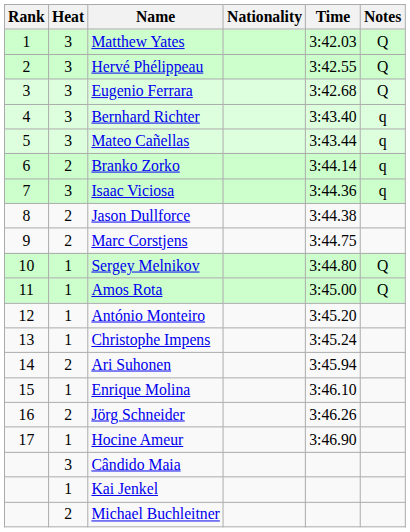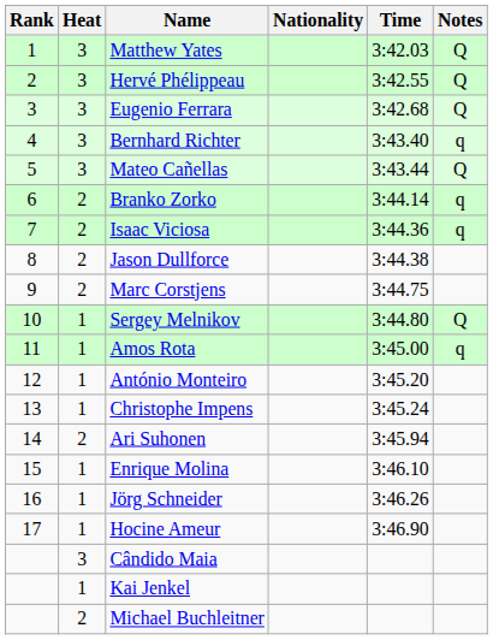 <table class="wikitable sortable" style="text-align:center">
 <tr>
 <th>Rank</th>
 <th>Heat</th>
 <th>Name</th>
 <th>Nationality</th>
 <th>Time</th>
 <th>Notes</th>
 </tr>
 <tr bgcolor=ccffcc>
 <td>1</td>
 <td>3</td>
 <td align="left"><a href='#'>Matthew Yates</a></td>
 <td align=left></td>
 <td>3:42.03</td>
 <td>Q</td>
 </tr>
 <tr bgcolor=ccffcc>
 <td>2</td>
 <td>3</td>
 <td align="left"><a href='#'>Hervé Phélippeau</a></td>
 <td align=left></td>
 <td>3:42.55</td>
 <td>Q</td>
 </tr>
 <tr bgcolor=ddffdd>
 <td>3</td>
 <td>3</td>
 <td align="left"><a href='#'>Eugenio Ferrara</a></td>
 <td align=left></td>
 <td>3:42.68</td>
 <td>Q</td>
 </tr>
 <tr bgcolor=ddffdd>
 <td>4</td>
 <td>3</td>
 <td align="left"><a href='#'>Bernhard Richter</a></td>
 <td align=left></td>
 <td>3:43.40</td>
 <td>q</td>
 </tr>
 <tr bgcolor=ddffdd>
 <td>5</td>
 <td>3</td>
 <td align="left"><a href='#'>Mateo Cañellas</a></td>
 <td align=left></td>
 <td>3:43.44</td>
-<td>q</td>
+<td>Q</td>
 </tr>
 <tr bgcolor=ccffcc>
 <td>6</td>
 <td>2</td>
 <td align="left"><a href='#'>Branko Zorko</a></td>
 <td align=left></td>
 <td>3:44.14</td>
 <td>q</td>
 </tr>
 <tr bgcolor=ccffcc>
 <td>7</td>
-<td>3</td>
+<td>2</td>
 <td align="left"><a href='#'>Isaac Viciosa</a></td>
 <td align=left></td>
 <td>3:44.36</td>
 <td>q</td>
 </tr>
 <tr>
 <td>8</td>
 <td>2</td>
 <td align="left"><a href='#'>Jason Dullforce</a></td>
 <td align=left></td>
 <td>3:44.38</td>
 <td></td>
 </tr>
 <tr>
 <td>9</td>
 <td>2</td>
 <td align="left"><a href='#'>Marc Corstjens</a></td>
 <td align=left></td>
 <td>3:44.75</td>
 <td></td>
 </tr>
 <tr bgcolor=ccffcc>
 <td>10</td>
 <td>1</td>
 <td align="left"><a href='#'>Sergey Melnikov</a></td>
 <td align=left></td>
 <td>3:44.80</td>
 <td>Q</td>
 </tr>
 <tr bgcolor=ccffcc>
 <td>11</td>
 <td>1</td>
 <td align="left"><a href='#'>Amos Rota</a></td>
 <td align=left></td>
 <td>3:45.00</td>
-<td>Q</td>
+<td>q</td>
 </tr>
 <tr>
 <td>12</td>
 <td>1</td>
 <td align="left"><a href='#'>António Monteiro</a></td>
 <td align=left></td>
 <td>3:45.20</td>
 <td></td>
 </tr>
 <tr>
 <td>13</td>
 <td>1</td>
 <td align="left"><a href='#'>Christophe Impens</a></td>
 <td align=left></td>
 <td>3:45.24</td>
 <td></td>
 </tr>
 <tr>
 <td>14</td>
 <td>2</td>
 <td align="left"><a href='#'>Ari Suhonen</a></td>
 <td align=left></td>
 <td>3:45.94</td>
 <td></td>
 </tr>
 <tr>
 <td>15</td>
 <td>1</td>
 <td align="left"><a href='#'>Enrique Molina</a></td>
 <td align=left></td>
 <td>3:46.10</td>
 <td></td>
 </tr>
 <tr>
 <td>16</td>
-<td>2</td>
+<td>1</td>
 <td align="left"><a href='#'>Jörg Schneider</a></td>
 <td align=left></td>
 <td>3:46.26</td>
 <td></td>
 </tr>
 <tr>
 <td>17</td>
 <td>1</td>
 <td align="left"><a href='#'>Hocine Ameur</a></td>
 <td align=left></td>
 <td>3:46.90</td>
 <td></td>
 </tr>
 <tr>
 <td></td>
 <td>3</td>
 <td align="left"><a href='#'>Cândido Maia</a></td>
 <td align=left></td>
 <td></td>
 <td></td>
 </tr>
 <tr>
 <td></td>
 <td>1</td>
 <td align="left"><a href='#'>Kai Jenkel</a></td>
 <td align=left></td>
 <td></td>
 <td></td>
 </tr>
 <tr>
 <td></td>
 <td>2</td>
 <td align="left"><a href='#'>Michael Buchleitner</a></td>
 <td align=left></td>
 <td></td>
 <td></td>
 </tr>
 </table>
